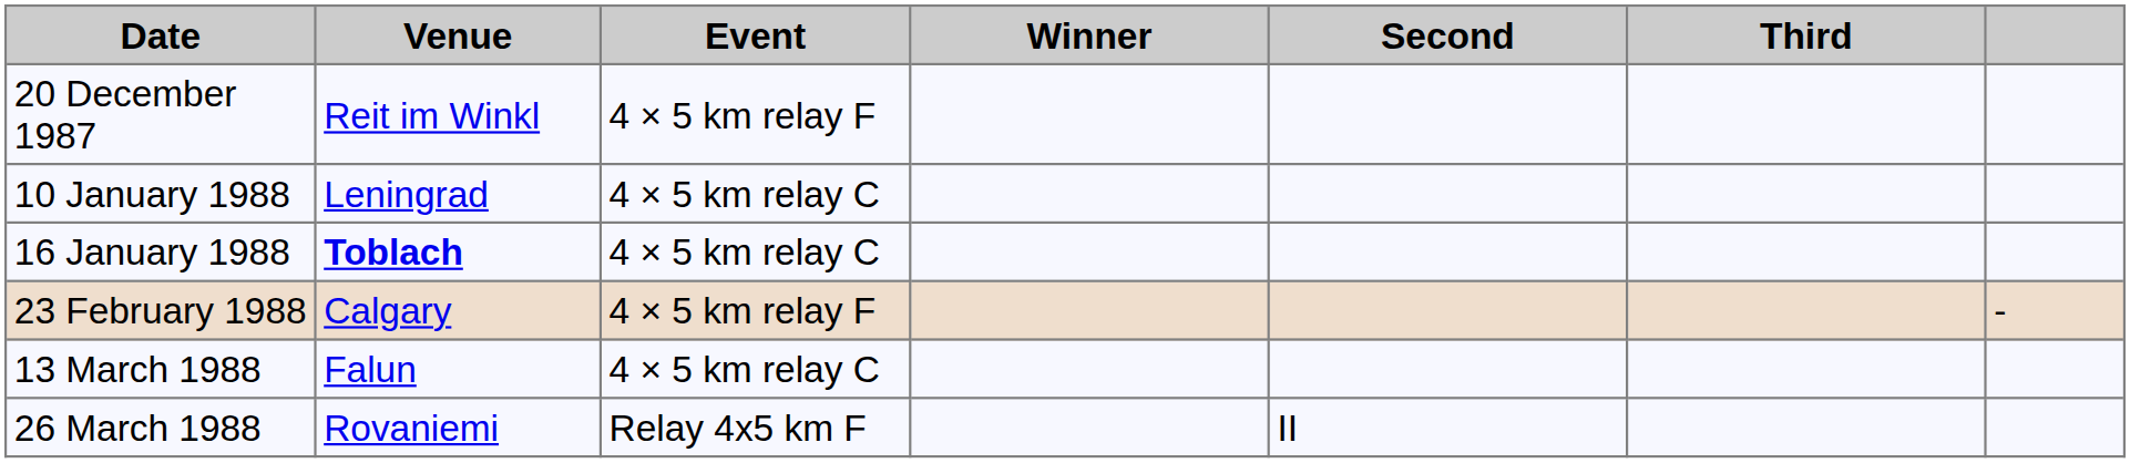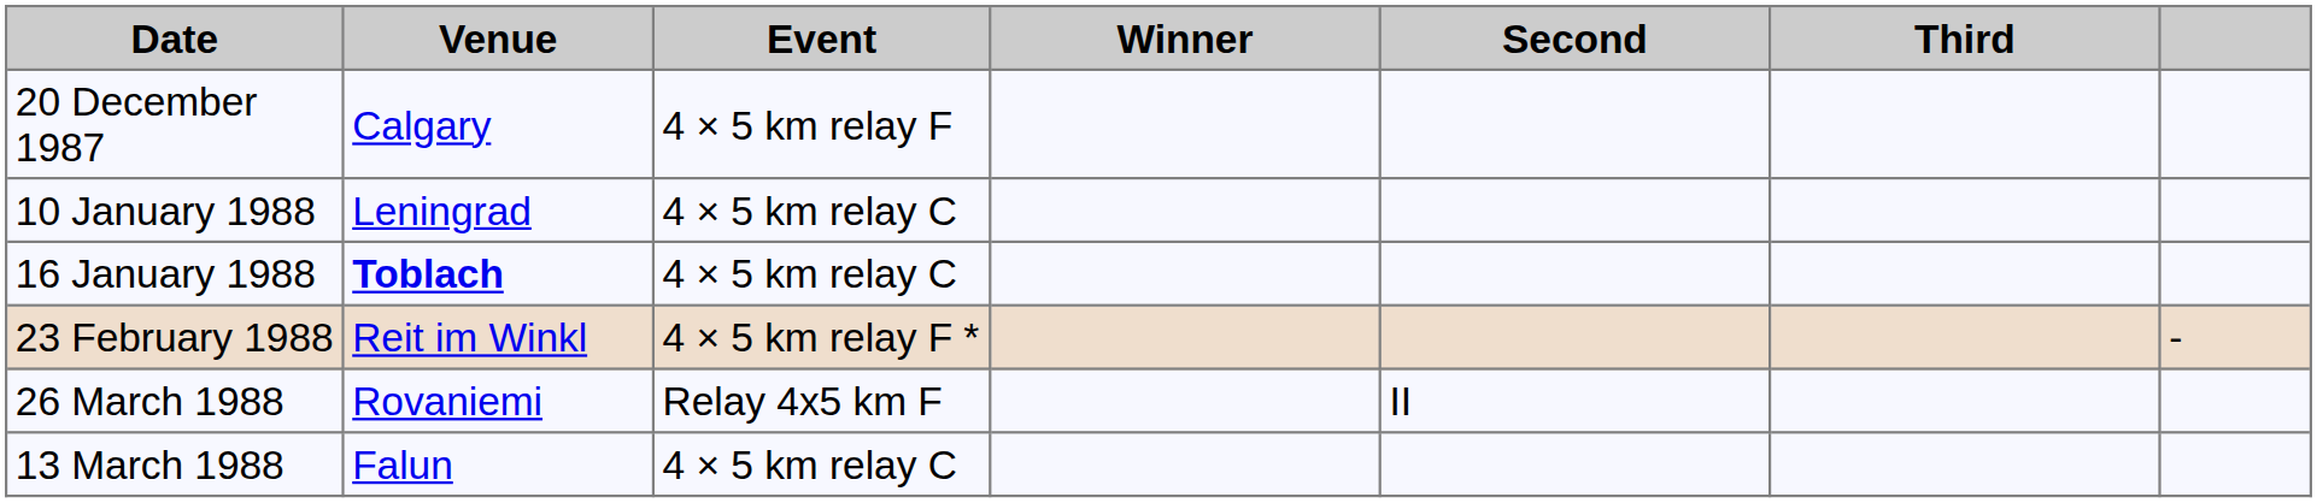 <table bgcolor="#f7f8ff" cellpadding="3" cellspacing="0" border="1" style="font-size: 95%; border: gray solid 1px; border-collapse: collapse;">
 <tr bgcolor="#CCCCCC">
 <td align="center" width="120"><strong>Date</strong></td>
 <td align="center" width="110"><strong>Venue</strong></td>
 <td align="center" width="120"><strong>Event</strong></td>
 <td align="center" width="140"><strong>Winner</strong></td>
 <td align="center" width="140"><strong>Second</strong></td>
 <td align="center" width="140"><strong>Third</strong></td>
 <td align="center" width="50"><strong></strong></td>
 </tr>
 <tr align="left">
 <td>20 December 1987</td>
-<td> <a href='#'>Reit im Winkl</a></td>
+<td> <a href='#'>Calgary</a></td>
 <td>4 × 5 km relay F</td>
 <td></td>
 <td></td>
 <td></td>
 <td></td>
 </tr>
 <tr align="left">
 <td>10 January 1988</td>
 <td> <a href='#'>Leningrad</a></td>
 <td>4 × 5 km relay C</td>
 <td></td>
 <td></td>
 <td></td>
 <td></td>
 </tr>
 <tr align="left">
 <td>16 January 1988</td>
 <td><strong> <a href='#'>Toblach</a></strong></td>
 <td>4 × 5 km relay C</td>
 <td></td>
 <td></td>
 <td></td>
 <td></td>
 </tr>
 <tr align="left" bgcolor=#EFDECD>
 <td>23 February 1988</td>
-<td> <a href='#'>Calgary</a></td>
-<td>4 × 5 km relay F</td>
+<td> <a href='#'>Reit im Winkl</a></td>
+<td>4 × 5 km relay F *</td>
 <td></td>
 <td></td>
 <td></td>
 <td>-</td>
+</tr>
+<tr align="left">
+<td>26 March 1988</td>
+<td> <a href='#'>Rovaniemi</a></td>
+<td>Relay 4x5 km F</td>
+<td></td>
+<td> II</td>
+<td></td>
+<td></td>
 </tr>
 <tr align="left">
 <td>13 March 1988</td>
 <td> <a href='#'>Falun</a></td>
 <td>4 × 5 km relay C</td>
 <td></td>
 <td></td>
 <td></td>
 <td></td>
 </tr>
-<tr align="left">
-<td>26 March 1988</td>
-<td> <a href='#'>Rovaniemi</a></td>
-<td>Relay 4x5 km F</td>
-<td></td>
-<td> II</td>
-<td></td>
-<td></td>
-</tr>
 </table>
